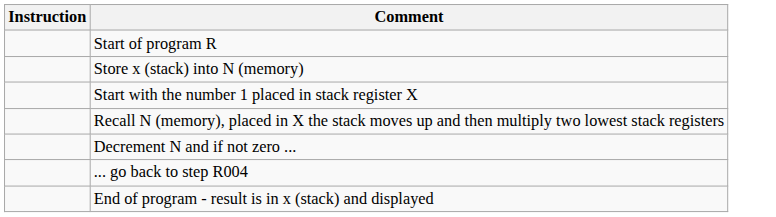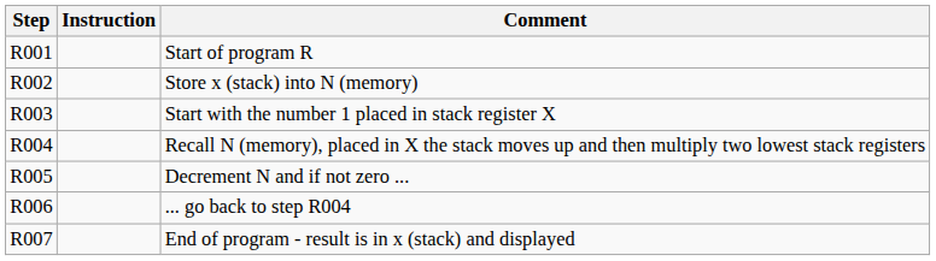 <table class=wikitable>
 <tr>
+<th>Step</th>
 <th>Instruction</th>
 <th>Comment</th>
 </tr>
 <tr>
+<td>R001</td>
 <td></td>
 <td>Start of program R</td>
 </tr>
 <tr>
+<td>R002</td>
 <td></td>
 <td>Store x (stack) into N (memory)</td>
 </tr>
 <tr>
+<td>R003</td>
 <td></td>
 <td>Start with the number 1 placed in stack register X</td>
 </tr>
 <tr>
+<td>R004</td>
 <td></td>
 <td>Recall N (memory), placed in X the stack moves up and then multiply two lowest stack registers</td>
 </tr>
 <tr>
+<td>R005</td>
 <td></td>
 <td>Decrement N and if not zero ...</td>
 </tr>
 <tr>
+<td>R006</td>
 <td></td>
 <td>... go back to step R004</td>
 </tr>
 <tr>
+<td>R007</td>
 <td></td>
 <td>End of program - result is in x (stack) and displayed</td>
 </tr>
 </table>
